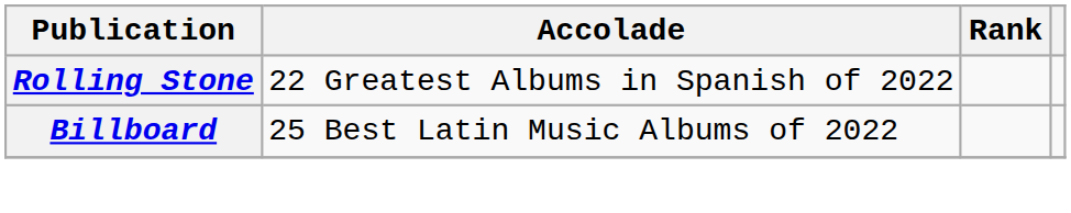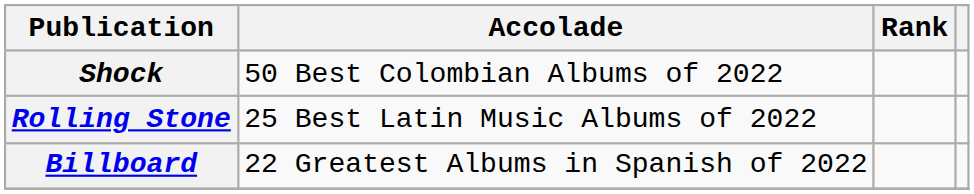 <table class="wikitable sortable plainrowheaders">
 <tr>
 <th>Publication</th>
 <th>Accolade</th>
 <th>Rank</th>
 <th class="unsortable"></th>
 </tr>
 <tr>
+<th scope="row"><em>Shock</em></th>
+<td>50 Best Colombian Albums of 2022</td>
+<td></td>
+<td></td>
+</tr>
+<tr>
 <th scope="row"><em><a href='#'>Rolling Stone</a></em></th>
-<td>22 Greatest Albums in Spanish of 2022</td>
+<td>25 Best Latin Music Albums of 2022</td>
 <td></td>
 <td></td>
 </tr>
 <tr>
 <th scope="row"><em><a href='#'>Billboard</a></em></th>
-<td>25 Best Latin Music Albums of 2022</td>
+<td>22 Greatest Albums in Spanish of 2022</td>
 <td></td>
 <td></td>
 </tr>
 <tr>
 </tr>
 </table>
